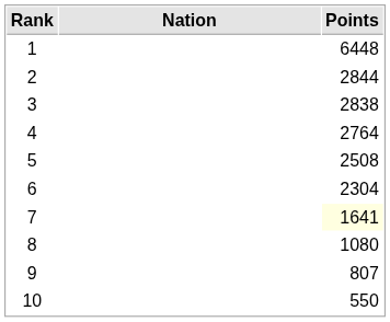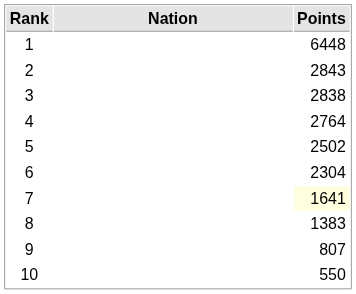 <table cellspacing="1" cellpadding="3" style="border:1px solid #AAAAAA; font-size:86%;">
 <tr bgcolor="#E4E4E4">
 <th style="border-bottom:1px solid #AAAAAA" width=10>Rank</th>
 <th style="border-bottom:1px solid #AAAAAA" width=200>Nation</th>
 <th style="border-bottom:1px solid #AAAAAA" width=20 align=right>Points</th>
 </tr>
 <tr>
 <td align=center>1</td>
 <td><strong></strong></td>
 <td align=right>6448</td>
 </tr>
 <tr>
 <td align=center>2</td>
 <td></td>
-<td align=right>2844</td>
+<td align=right>2843</td>
 </tr>
 <tr>
 <td align=center>3</td>
 <td></td>
 <td align=right>2838</td>
 </tr>
 <tr>
 <td align=center>4</td>
 <td></td>
 <td align=right>2764</td>
 </tr>
 <tr>
 <td align=center>5</td>
 <td></td>
-<td align=right>2508</td>
+<td align=right>2502</td>
 </tr>
 <tr>
 <td align=center>6</td>
 <td></td>
 <td align=right>2304</td>
 </tr>
 <tr>
 <td align=center>7</td>
 <td></td>
 <td align=right style="background: lightyellow;">1641</td>
 </tr>
 <tr>
 <td align=center>8</td>
 <td></td>
-<td align=right>1080</td>
+<td align=right>1383</td>
 </tr>
 <tr>
 <td align=center>9</td>
 <td>  </td>
 <td align=right>807</td>
 </tr>
 <tr>
 <td align=center>10</td>
 <td></td>
 <td align=right>550</td>
 </tr>
 </table>
